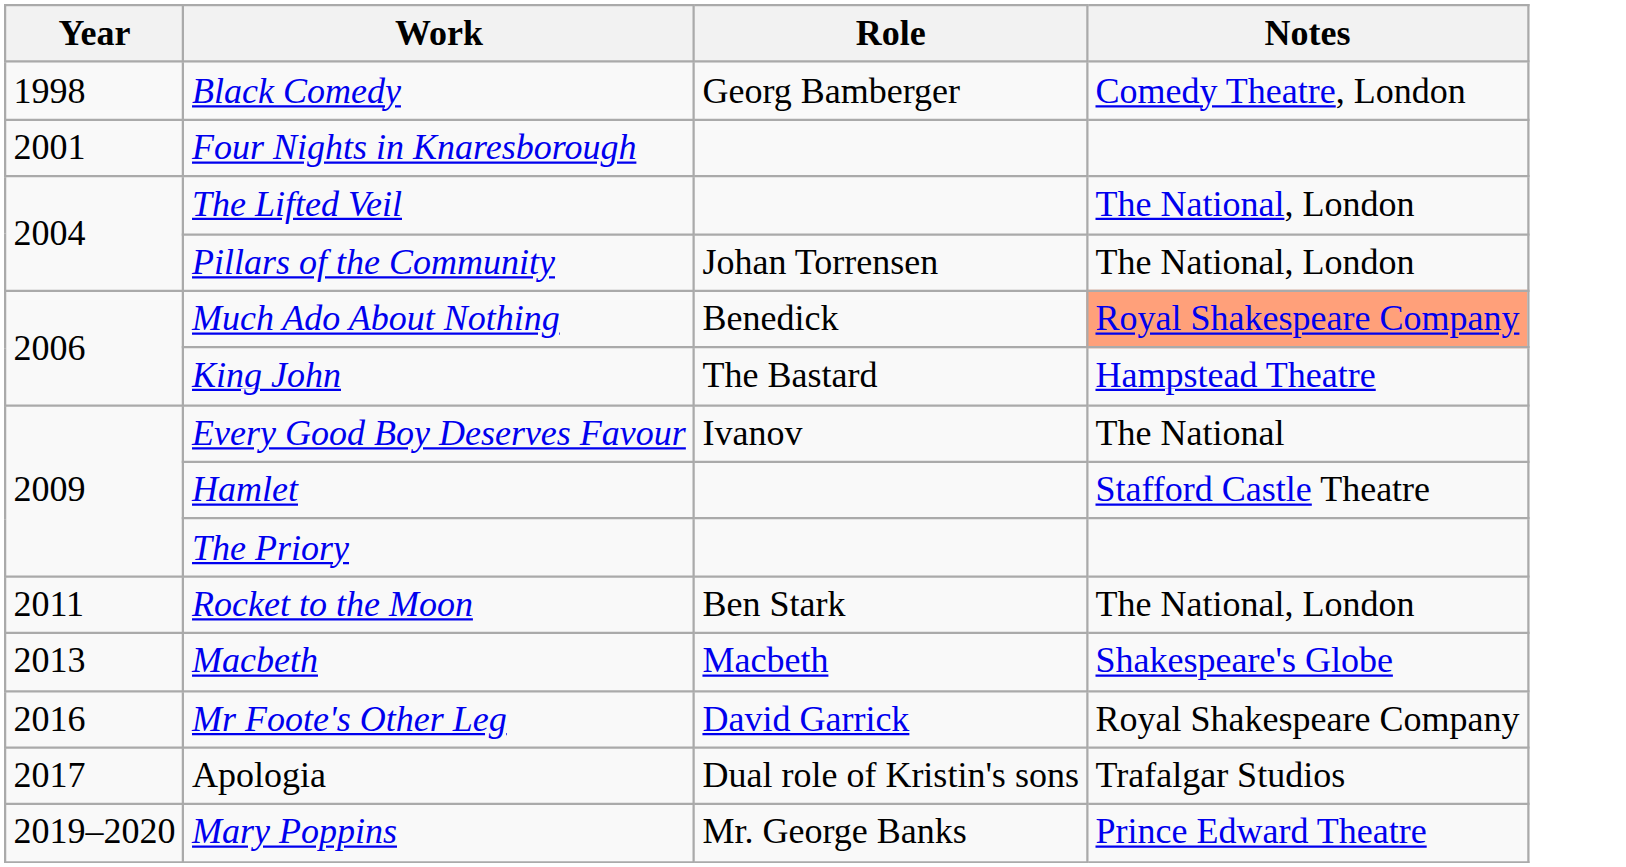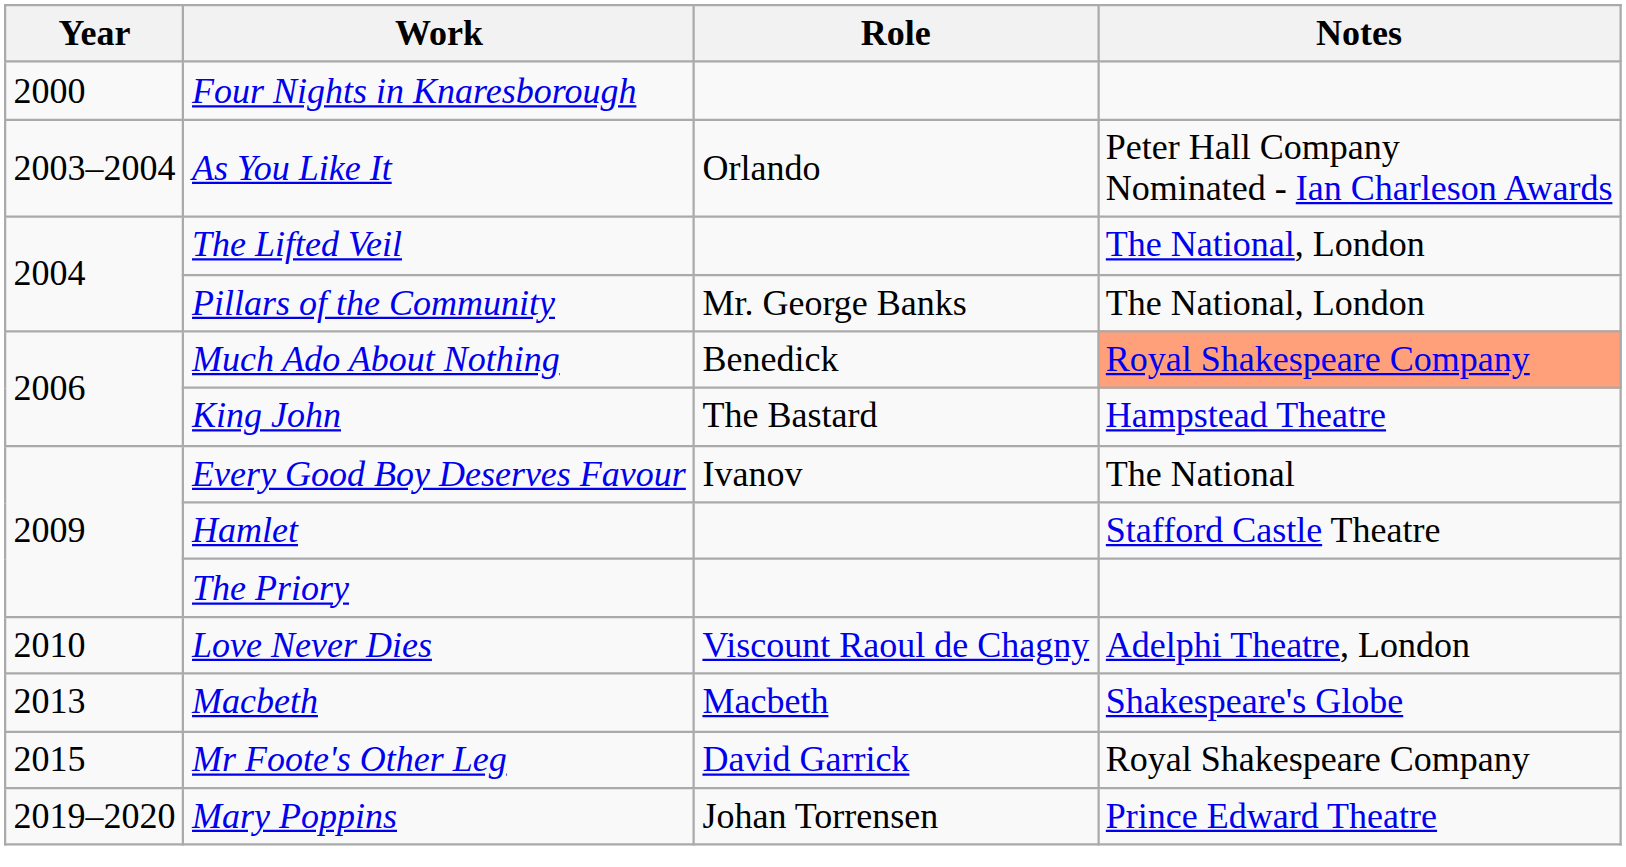 <table class="wikitable">
 <tr>
 <th>Year</th>
 <th>Work</th>
 <th>Role</th>
 <th>Notes</th>
 </tr>
 <tr>
-<td>1998</td>
-<td><em><a href='#'>Black Comedy</a></em></td>
-<td>Georg Bamberger</td>
-<td><a href='#'>Comedy Theatre</a>, London</td>
-</tr>
-<tr>
-<td>2001</td>
+<td>2000</td>
 <td><em><a href='#'>Four Nights in Knaresborough</a></em></td>
 <td></td>
 <td></td>
+</tr>
+<tr>
+<td>2003–2004</td>
+<td><em><a href='#'>As You Like It</a></em></td>
+<td>Orlando</td>
+<td>Peter Hall Company<br>Nominated - <a href='#'>Ian Charleson Awards</a></td>
 </tr>
 <tr>
 <td rowspan=2>2004</td>
 <td><em><a href='#'>The Lifted Veil</a></em></td>
 <td></td>
 <td><a href='#'>The National</a>, London</td>
 </tr>
 <tr>
 <td><em><a href='#'>Pillars of the Community</a></em></td>
-<td>Johan Torrensen</td>
+<td>Mr. George Banks</td>
 <td>The National, London</td>
 </tr>
 <tr>
 <td rowspan=2>2006</td>
 <td><em><a href='#'>Much Ado About Nothing</a></em></td>
 <td>Benedick</td>
 <td style="background: lightsalmon;"><a href='#'>Royal Shakespeare Company</a></td>
 </tr>
 <tr>
 <td><em><a href='#'>King John</a></em></td>
 <td>The Bastard</td>
 <td><a href='#'>Hampstead Theatre</a></td>
 </tr>
 <tr>
 <td rowspan=3>2009</td>
 <td><em><a href='#'>Every Good Boy Deserves Favour</a></em></td>
 <td>Ivanov</td>
 <td>The National</td>
 </tr>
 <tr>
 <td><em><a href='#'>Hamlet</a></em></td>
 <td></td>
 <td><a href='#'>Stafford Castle</a> Theatre</td>
 </tr>
 <tr>
 <td><em><a href='#'>The Priory</a></em></td>
 <td></td>
 <td></td>
 </tr>
 <tr>
-<td>2011</td>
-<td><em><a href='#'>Rocket to the Moon</a></em></td>
-<td>Ben Stark</td>
-<td>The National, London</td>
+<td>2010</td>
+<td><em><a href='#'>Love Never Dies</a></em></td>
+<td><a href='#'>Viscount Raoul de Chagny</a></td>
+<td><a href='#'>Adelphi Theatre</a>, London</td>
 </tr>
 <tr>
 <td>2013</td>
 <td><em><a href='#'>Macbeth</a></em></td>
 <td><a href='#'>Macbeth</a></td>
 <td><a href='#'>Shakespeare's Globe</a></td>
 </tr>
 <tr>
-<td>2016</td>
+<td>2015</td>
 <td><em><a href='#'>Mr Foote's Other Leg</a></em></td>
 <td><a href='#'>David Garrick</a></td>
 <td>Royal Shakespeare Company</td>
 </tr>
 <tr>
-<td>2017</td>
-<td>Apologia</td>
-<td>Dual role of Kristin's sons</td>
-<td>Trafalgar Studios</td>
-</tr>
-<tr>
 <td>2019–2020</td>
 <td><a href='#'><em>Mary Poppins</em></a></td>
-<td>Mr. George Banks</td>
+<td>Johan Torrensen</td>
 <td><a href='#'>Prince Edward Theatre</a></td>
 </tr>
 </table>
